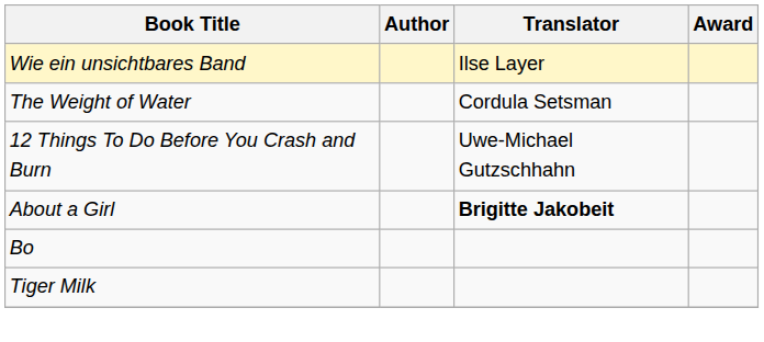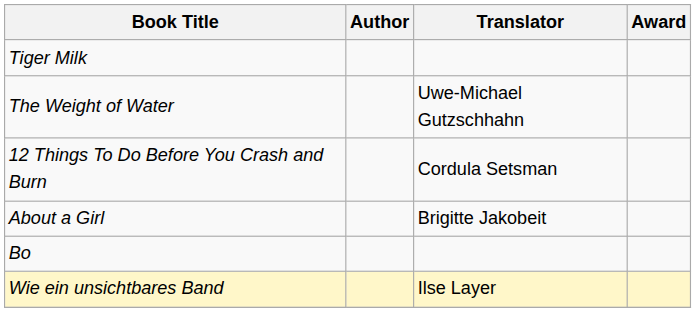 <table class="wikitable sortable mw-collapsible" style="font-size:1.00em; line-height:1.5em;">
 <tr>
 <th scope="col">Book Title</th>
 <th scope="col">Author</th>
 <th scope="col">Translator</th>
 <th scope="col">Award</th>
 </tr>
-<tr style="background:#fff7c9">
-<td><em>Wie ein unsichtbares Band</em></td>
+<tr>
+<td><em>Tiger Milk</em></td>
 <td></td>
-<td>Ilse Layer</td>
+<td></td>
 <td></td>
 </tr>
 <tr>
 <td><em>The Weight of Water</em></td>
 <td></td>
-<td>Cordula Setsman</td>
+<td>Uwe-Michael Gutzschhahn</td>
 <td></td>
 </tr>
 <tr>
 <td><em>12 Things To Do Before You Crash and Burn</em></td>
 <td></td>
-<td>Uwe-Michael Gutzschhahn</td>
+<td>Cordula Setsman</td>
 <td></td>
 </tr>
 <tr>
 <td><em>About a Girl</em></td>
 <td></td>
-<td><strong>Brigitte Jakobeit</strong></td>
+<td>Brigitte Jakobeit</td>
 <td></td>
 </tr>
 <tr>
 <td><em>Bo</em></td>
 <td></td>
 <td></td>
 <td></td>
 </tr>
-<tr>
-<td><em>Tiger Milk</em></td>
+<tr style="background:#fff7c9">
+<td><em>Wie ein unsichtbares Band</em></td>
 <td></td>
-<td></td>
+<td>Ilse Layer</td>
 <td></td>
 </tr>
 <tr style="background:#fff7c9">
 </tr>
 </table>
